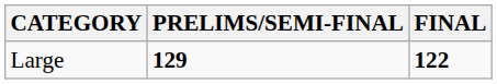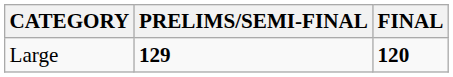 <table class="wikitable">
 <tr>
 <th>CATEGORY</th>
 <th>PRELIMS/SEMI-FINAL</th>
 <th>FINAL</th>
 </tr>
 <tr>
 <td>Large</td>
 <td><strong>129</strong></td>
-<td><strong>122</strong></td>
+<td><strong>120</strong></td>
 </tr>
 </table>
